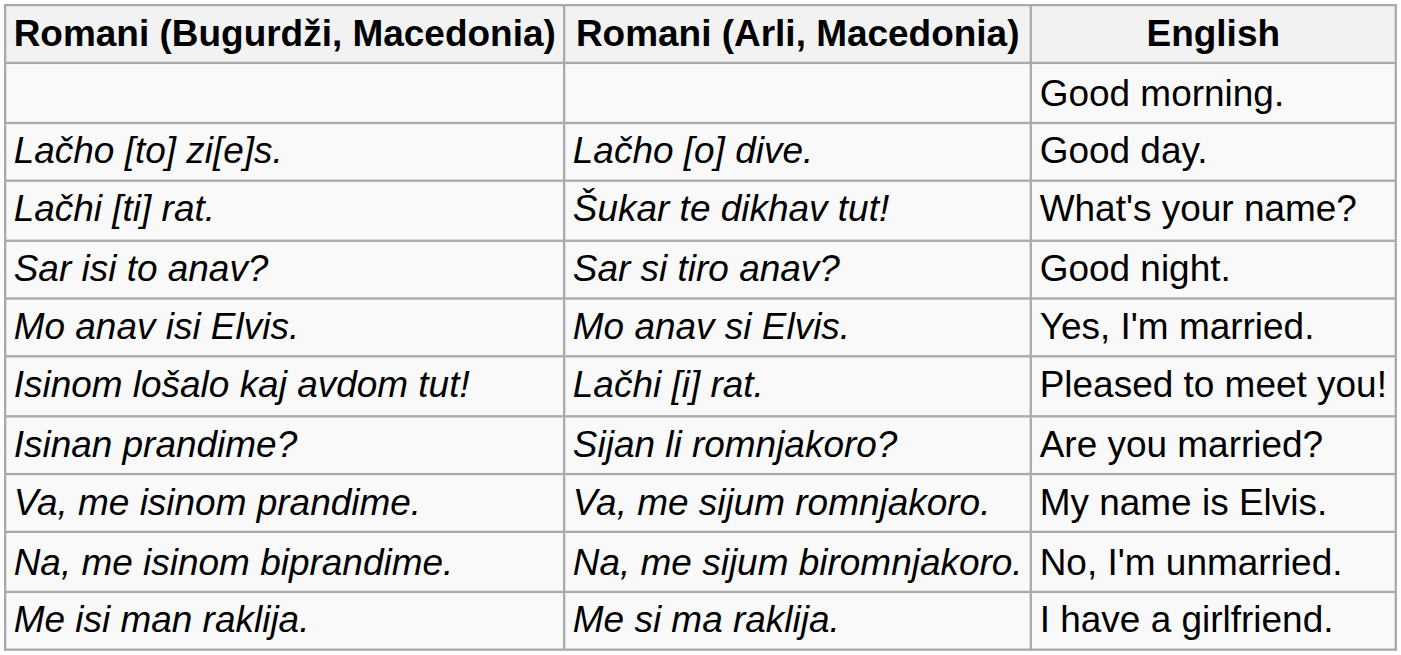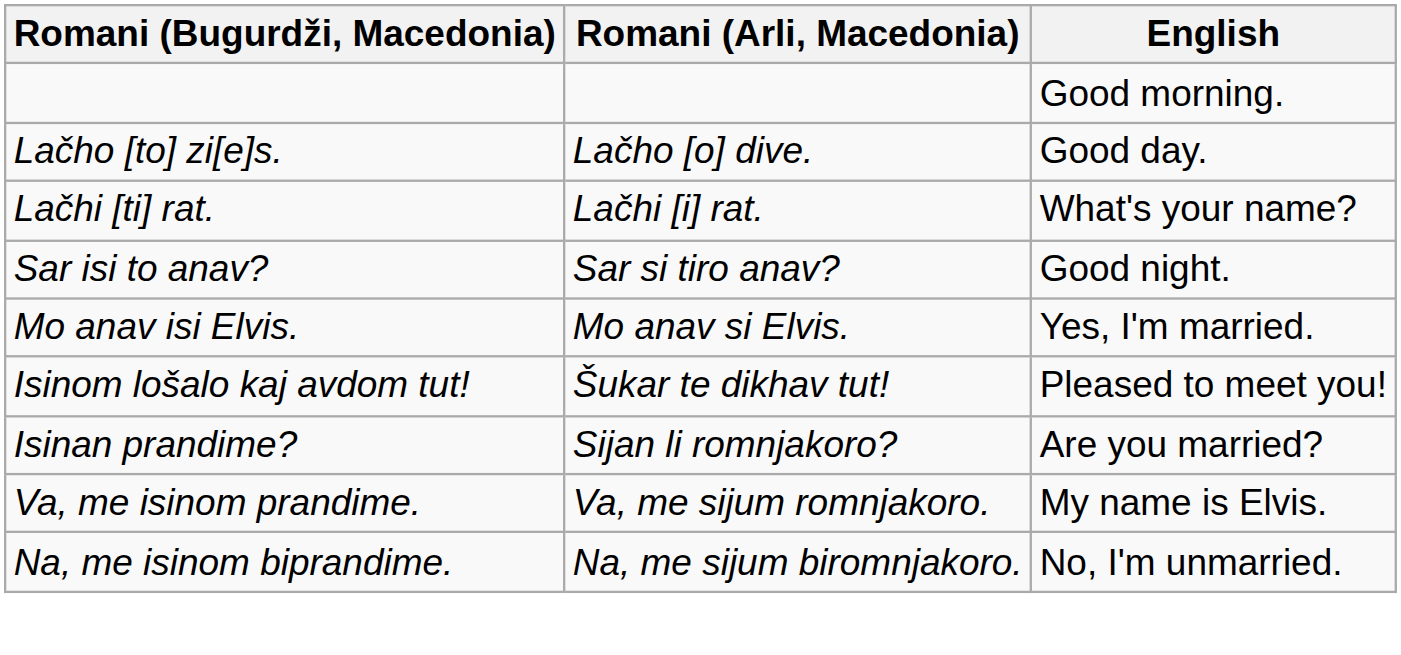 <table class="wikitable">
 <tr>
 <th>Romani (Bugurdži, Macedonia)</th>
 <th>Romani (Arli, Macedonia)</th>
 <th>English</th>
 </tr>
 <tr>
 <td></td>
 <td></td>
 <td>Good morning.</td>
 </tr>
 <tr>
 <td><em>Lačho [to] zi[e]s.</em></td>
 <td><em>Lačho [o] dive.</em></td>
 <td>Good day.</td>
 </tr>
 <tr>
 <td><em>Lačhi [ti] rat.</em></td>
-<td><em>Šukar te dikhav tut!</em></td>
+<td><em>Lačhi [i] rat.</em></td>
 <td>What's your name?</td>
 </tr>
 <tr>
 <td><em>Sar isi to anav?</em></td>
 <td><em>Sar si tiro anav?</em></td>
 <td>Good night.</td>
 </tr>
 <tr>
 <td><em>Mo anav isi Elvis.</em></td>
 <td><em>Mo anav si Elvis.</em></td>
 <td>Yes, I'm married.</td>
 </tr>
 <tr>
 <td><em>Isinom lošalo kaj avdom tut!</em></td>
-<td><em>Lačhi [i] rat.</em></td>
+<td><em>Šukar te dikhav tut!</em></td>
 <td>Pleased to meet you!</td>
 </tr>
 <tr>
 <td><em>Isinan prandime?</em></td>
 <td><em>Sijan li romnjakoro?</em></td>
 <td>Are you married?</td>
 </tr>
 <tr>
 <td><em>Va, me isinom prandime.</em></td>
 <td><em>Va, me sijum romnjakoro.</em></td>
 <td>My name is Elvis.</td>
 </tr>
 <tr>
 <td><em>Na, me isinom biprandime.</em></td>
 <td><em>Na, me sijum biromnjakoro.</em></td>
 <td>No, I'm unmarried.</td>
 </tr>
-<tr>
-<td><em>Me isi man raklija.</em></td>
-<td><em>Me si ma raklija.</em></td>
-<td>I have a girlfriend.</td>
-</tr>
 </table>
